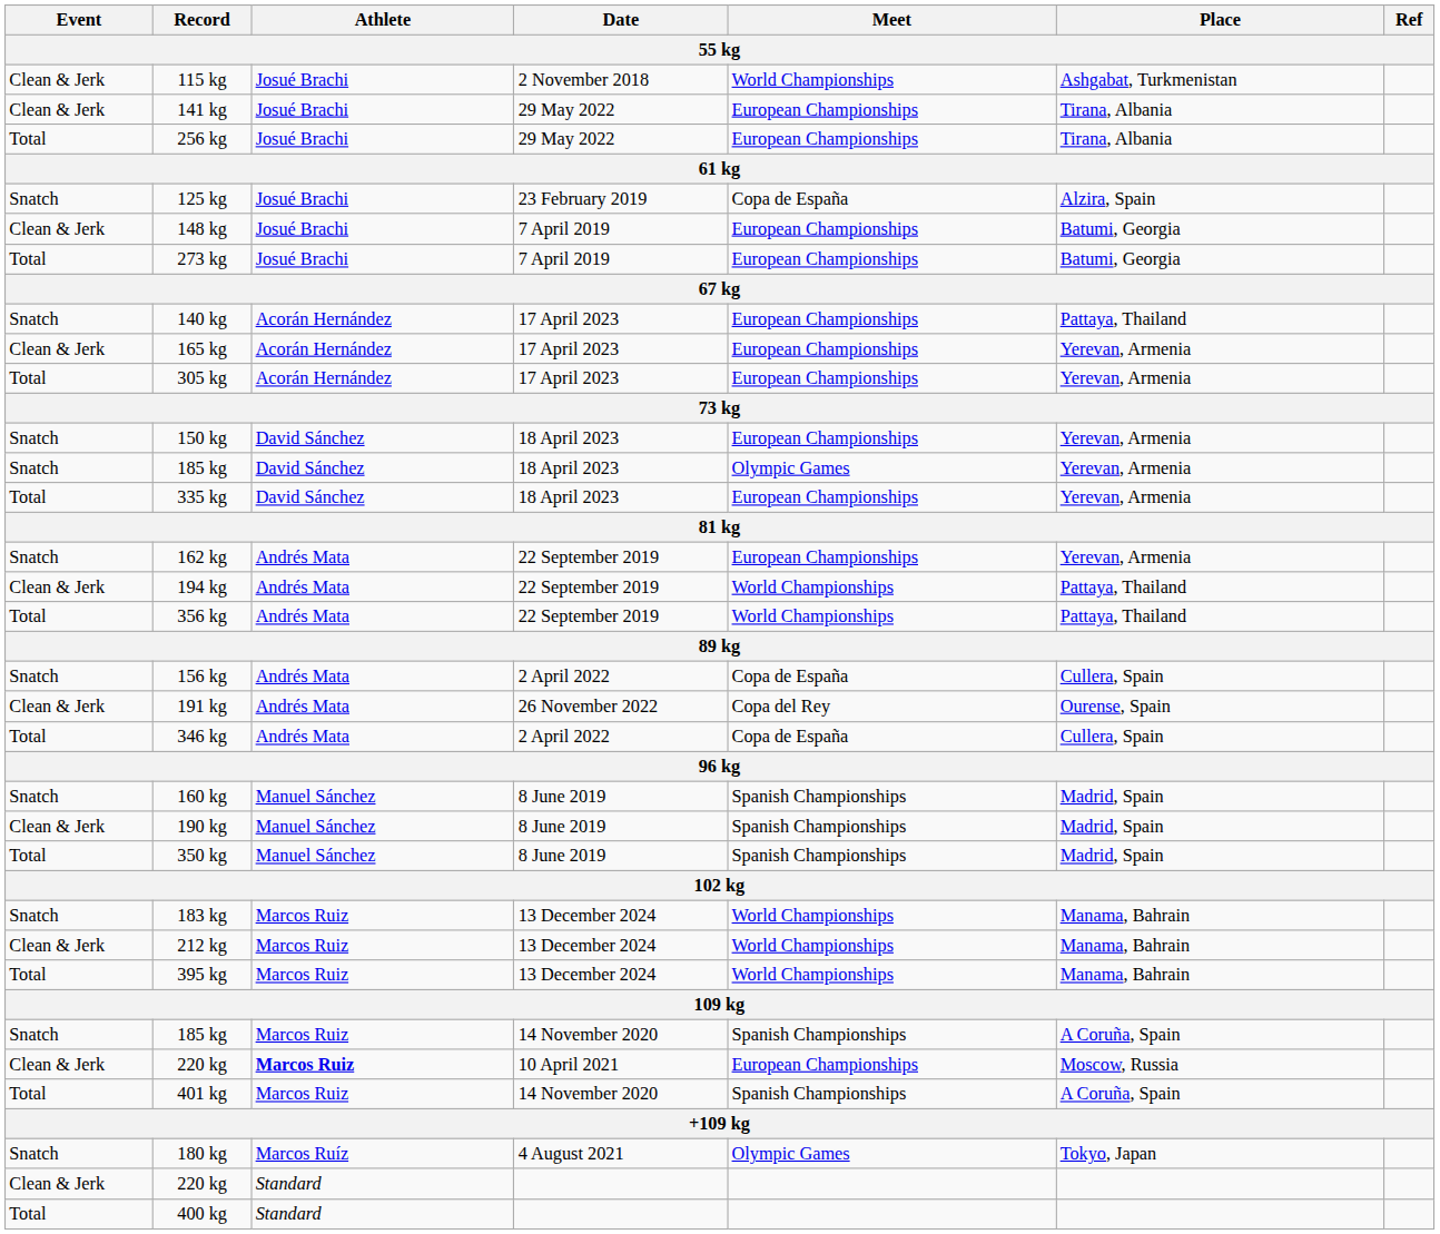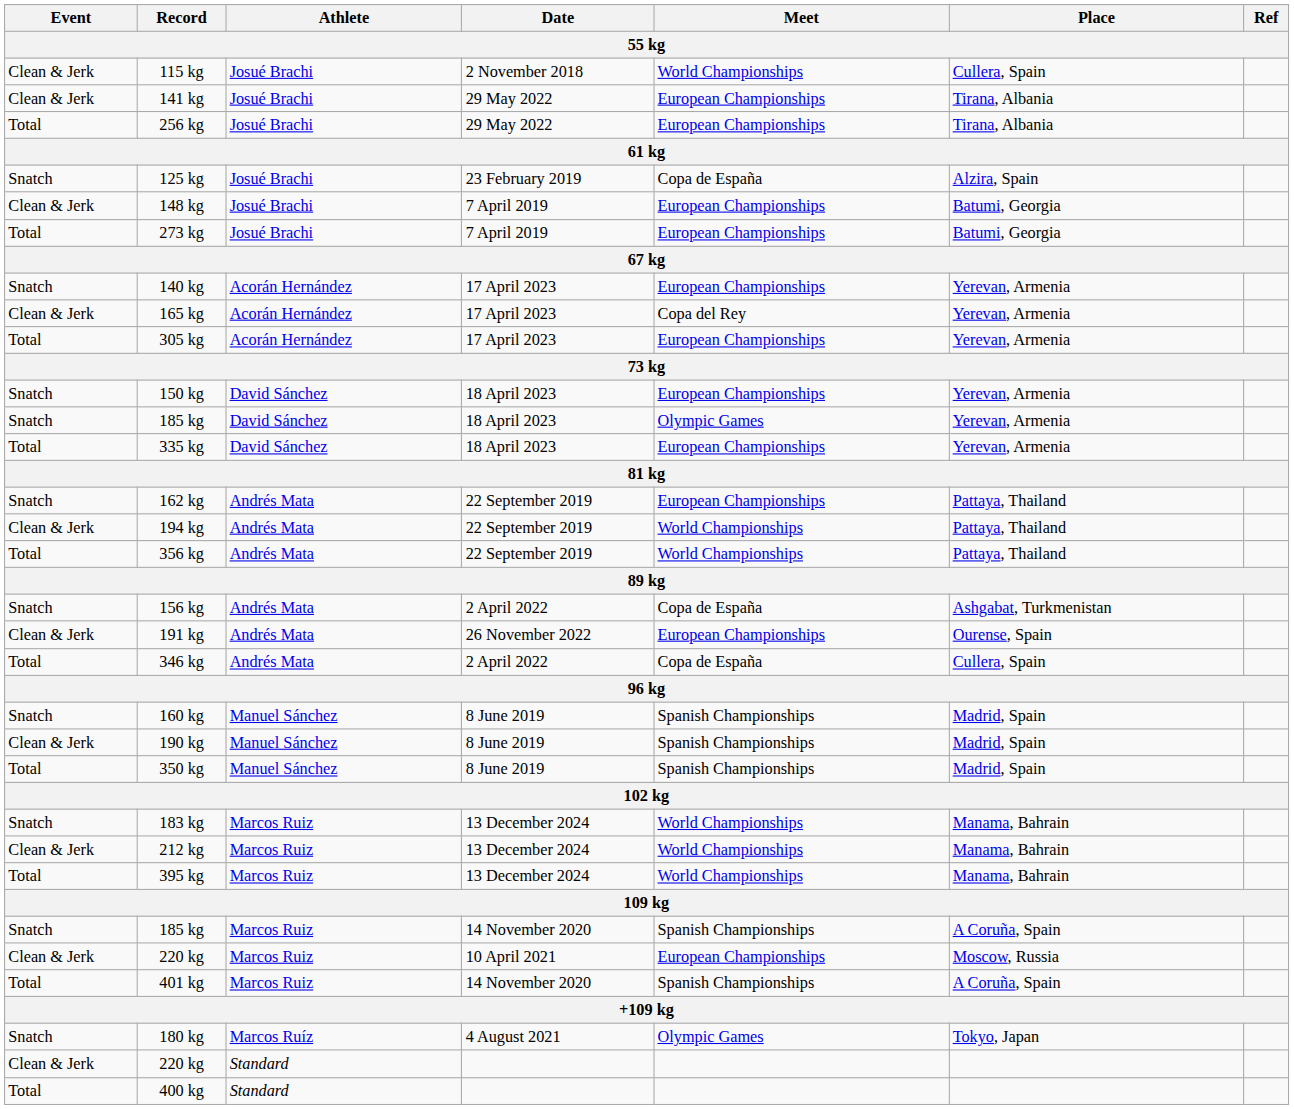 <table class="wikitable" style="font-size:95%; width: 95%;">
 <tr>
 <th width=9%>Event</th>
 <th width=6%>Record</th>
 <th width=16%>Athlete</th>
 <th width=13%>Date</th>
 <th width=20%>Meet</th>
 <th width=20%>Place</th>
 <th width=3%>Ref</th>
 </tr>
 <tr bgcolor="#DDDDDD">
 <th colspan="7">55 kg</th>
 </tr>
 <tr>
 <td>Clean & Jerk</td>
 <td align="center">115 kg</td>
 <td><a href='#'>Josué Brachi</a></td>
 <td>2 November 2018</td>
 <td><a href='#'>World Championships</a></td>
-<td><a href='#'>Ashgabat</a>, Turkmenistan</td>
+<td><a href='#'>Cullera</a>, Spain</td>
 <td></td>
 </tr>
 <tr>
 <td>Clean & Jerk</td>
 <td align="center">141 kg</td>
 <td><a href='#'>Josué Brachi</a></td>
 <td>29 May 2022</td>
 <td><a href='#'>European Championships</a></td>
 <td><a href='#'>Tirana</a>, Albania</td>
 <td></td>
 </tr>
 <tr>
 <td>Total</td>
 <td align="center">256 kg</td>
 <td><a href='#'>Josué Brachi</a></td>
 <td>29 May 2022</td>
 <td><a href='#'>European Championships</a></td>
 <td><a href='#'>Tirana</a>, Albania</td>
 <td></td>
 </tr>
 <tr bgcolor="#DDDDDD">
 <th colspan="7">61 kg</th>
 </tr>
 <tr>
 <td>Snatch</td>
 <td align="center">125 kg</td>
 <td><a href='#'>Josué Brachi</a></td>
 <td>23 February 2019</td>
 <td>Copa de España</td>
 <td><a href='#'>Alzira</a>, Spain</td>
 <td></td>
 </tr>
 <tr>
 <td>Clean & Jerk</td>
 <td align="center">148 kg</td>
 <td><a href='#'>Josué Brachi</a></td>
 <td>7 April 2019</td>
 <td><a href='#'>European Championships</a></td>
 <td><a href='#'>Batumi</a>, Georgia</td>
 <td></td>
 </tr>
 <tr>
 <td>Total</td>
 <td align="center">273 kg</td>
 <td><a href='#'>Josué Brachi</a></td>
 <td>7 April 2019</td>
 <td><a href='#'>European Championships</a></td>
 <td><a href='#'>Batumi</a>, Georgia</td>
 <td></td>
 </tr>
 <tr bgcolor="#DDDDDD">
 <th colspan="7">67 kg</th>
 </tr>
 <tr>
 <td>Snatch</td>
 <td align="center">140 kg</td>
 <td><a href='#'>Acorán Hernández</a></td>
 <td>17 April 2023</td>
 <td><a href='#'>European Championships</a></td>
-<td><a href='#'>Pattaya</a>, Thailand</td>
+<td><a href='#'>Yerevan</a>, Armenia</td>
 <td></td>
 </tr>
 <tr>
 <td>Clean & Jerk</td>
 <td align="center">165 kg</td>
 <td><a href='#'>Acorán Hernández</a></td>
 <td>17 April 2023</td>
-<td><a href='#'>European Championships</a></td>
+<td>Copa del Rey</td>
 <td><a href='#'>Yerevan</a>, Armenia</td>
 <td></td>
 </tr>
 <tr>
 <td>Total</td>
 <td align="center">305 kg</td>
 <td><a href='#'>Acorán Hernández</a></td>
 <td>17 April 2023</td>
 <td><a href='#'>European Championships</a></td>
 <td><a href='#'>Yerevan</a>, Armenia</td>
 <td></td>
 </tr>
 <tr bgcolor="#DDDDDD">
 <th colspan="7">73 kg</th>
 </tr>
 <tr>
 <td>Snatch</td>
 <td align=center>150 kg</td>
 <td><a href='#'>David Sánchez</a></td>
 <td>18 April 2023</td>
 <td><a href='#'>European Championships</a></td>
 <td><a href='#'>Yerevan</a>, Armenia</td>
 <td></td>
 </tr>
 <tr>
 <td>Snatch</td>
 <td align=center>185 kg</td>
 <td><a href='#'>David Sánchez</a></td>
 <td>18 April 2023</td>
 <td><a href='#'>Olympic Games</a></td>
 <td><a href='#'>Yerevan</a>, Armenia</td>
 <td></td>
 </tr>
 <tr>
 <td>Total</td>
 <td align=center>335 kg</td>
 <td><a href='#'>David Sánchez</a></td>
 <td>18 April 2023</td>
 <td><a href='#'>European Championships</a></td>
 <td><a href='#'>Yerevan</a>, Armenia</td>
 <td></td>
 </tr>
 <tr bgcolor="#DDDDDD">
 <th colspan="7">81 kg</th>
 </tr>
 <tr>
 <td>Snatch</td>
 <td align="center">162 kg</td>
 <td><a href='#'>Andrés Mata</a></td>
 <td>22 September 2019</td>
 <td><a href='#'>European Championships</a></td>
-<td><a href='#'>Yerevan</a>, Armenia</td>
+<td><a href='#'>Pattaya</a>, Thailand</td>
 <td></td>
 </tr>
 <tr>
 <td>Clean & Jerk</td>
 <td align="center">194 kg</td>
 <td><a href='#'>Andrés Mata</a></td>
 <td>22 September 2019</td>
 <td><a href='#'>World Championships</a></td>
 <td><a href='#'>Pattaya</a>, Thailand</td>
 <td></td>
 </tr>
 <tr>
 <td>Total</td>
 <td align="center">356 kg</td>
 <td><a href='#'>Andrés Mata</a></td>
 <td>22 September 2019</td>
 <td><a href='#'>World Championships</a></td>
 <td><a href='#'>Pattaya</a>, Thailand</td>
 <td></td>
 </tr>
 <tr bgcolor="#DDDDDD">
 <th colspan="7">89 kg</th>
 </tr>
 <tr>
 <td>Snatch</td>
 <td align="center">156 kg</td>
 <td><a href='#'>Andrés Mata</a></td>
 <td>2 April 2022</td>
 <td>Copa de España</td>
-<td><a href='#'>Cullera</a>, Spain</td>
+<td><a href='#'>Ashgabat</a>, Turkmenistan</td>
 <td></td>
 </tr>
 <tr>
 <td>Clean & Jerk</td>
 <td align="center">191 kg</td>
 <td><a href='#'>Andrés Mata</a></td>
 <td>26 November 2022</td>
-<td>Copa del Rey</td>
+<td><a href='#'>European Championships</a></td>
 <td><a href='#'>Ourense</a>, Spain</td>
 <td></td>
 </tr>
 <tr>
 <td>Total</td>
 <td align="center">346 kg</td>
 <td><a href='#'>Andrés Mata</a></td>
 <td>2 April 2022</td>
 <td>Copa de España</td>
 <td><a href='#'>Cullera</a>, Spain</td>
 <td></td>
 </tr>
 <tr bgcolor="#DDDDDD">
 <th colspan="7">96 kg</th>
 </tr>
 <tr>
 <td>Snatch</td>
 <td align="center">160 kg</td>
 <td><a href='#'>Manuel Sánchez</a></td>
 <td>8 June 2019</td>
 <td>Spanish Championships</td>
 <td><a href='#'>Madrid</a>, Spain</td>
 <td></td>
 </tr>
 <tr>
 <td>Clean & Jerk</td>
 <td align="center">190 kg</td>
 <td><a href='#'>Manuel Sánchez</a></td>
 <td>8 June 2019</td>
 <td>Spanish Championships</td>
 <td><a href='#'>Madrid</a>, Spain</td>
 <td></td>
 </tr>
 <tr>
 <td>Total</td>
 <td align="center">350 kg</td>
 <td><a href='#'>Manuel Sánchez</a></td>
 <td>8 June 2019</td>
 <td>Spanish Championships</td>
 <td><a href='#'>Madrid</a>, Spain</td>
 <td></td>
 </tr>
 <tr bgcolor="#DDDDDD">
 <th colspan="7">102 kg</th>
 </tr>
 <tr>
 <td>Snatch</td>
 <td align="center">183 kg</td>
 <td><a href='#'>Marcos Ruiz</a></td>
 <td>13 December 2024</td>
 <td><a href='#'>World Championships</a></td>
 <td><a href='#'>Manama</a>, Bahrain</td>
 <td></td>
 </tr>
 <tr>
 <td>Clean & Jerk</td>
 <td align="center">212 kg</td>
 <td><a href='#'>Marcos Ruiz</a></td>
 <td>13 December 2024</td>
 <td><a href='#'>World Championships</a></td>
 <td><a href='#'>Manama</a>, Bahrain</td>
 <td></td>
 </tr>
 <tr>
 <td>Total</td>
 <td align="center">395 kg</td>
 <td><a href='#'>Marcos Ruiz</a></td>
 <td>13 December 2024</td>
 <td><a href='#'>World Championships</a></td>
 <td><a href='#'>Manama</a>, Bahrain</td>
 <td></td>
 </tr>
 <tr bgcolor="#DDDDDD">
 <th colspan="7">109 kg</th>
 </tr>
 <tr>
 <td>Snatch</td>
 <td align="center">185 kg</td>
 <td><a href='#'>Marcos Ruiz</a></td>
 <td>14 November 2020</td>
 <td>Spanish Championships</td>
 <td><a href='#'>A Coruña</a>, Spain</td>
 <td></td>
 </tr>
 <tr>
 <td>Clean & Jerk</td>
 <td align="center">220 kg</td>
-<td><strong><a href='#'>Marcos Ruiz</a></strong></td>
+<td><a href='#'>Marcos Ruiz</a></td>
 <td>10 April 2021</td>
 <td><a href='#'>European Championships</a></td>
 <td><a href='#'>Moscow</a>, Russia</td>
 <td></td>
 </tr>
 <tr>
 <td>Total</td>
 <td align="center">401 kg</td>
 <td><a href='#'>Marcos Ruiz</a></td>
 <td>14 November 2020</td>
 <td>Spanish Championships</td>
 <td><a href='#'>A Coruña</a>, Spain</td>
 <td></td>
 </tr>
 <tr bgcolor="#DDDDDD">
 <th colspan="7">+109 kg</th>
 </tr>
 <tr>
 <td>Snatch</td>
 <td align="center">180 kg</td>
 <td><a href='#'>Marcos Ruíz</a></td>
 <td>4 August 2021</td>
 <td><a href='#'>Olympic Games</a></td>
 <td><a href='#'>Tokyo</a>, Japan</td>
 <td></td>
 </tr>
 <tr>
 <td>Clean & Jerk</td>
 <td align="center">220 kg</td>
 <td><em>Standard</em></td>
 <td></td>
 <td></td>
 <td></td>
 <td></td>
 </tr>
 <tr>
 <td>Total</td>
 <td align="center">400 kg</td>
 <td><em>Standard</em></td>
 <td></td>
 <td></td>
 <td></td>
 <td></td>
 </tr>
 </table>
